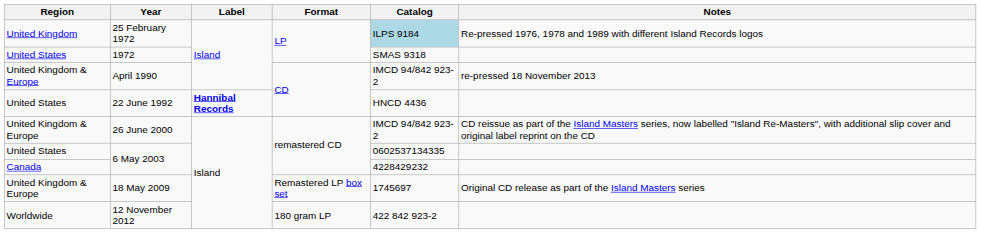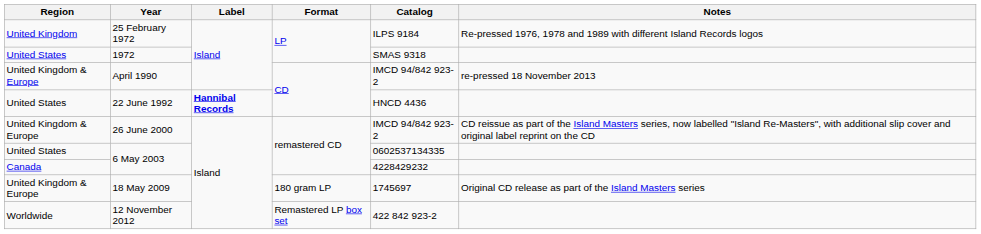 <table class="wikitable">
 <tr>
 <th scope="col">Region</th>
 <th scope="col">Year</th>
 <th scope="col">Label</th>
 <th scope="col">Format</th>
 <th scope="col">Catalog</th>
 <th scope="col">Notes</th>
 </tr>
 <tr>
 <td><a href='#'>United Kingdom</a></td>
 <td>25 February 1972</td>
 <td rowspan="3"><a href='#'>Island</a></td>
 <td rowspan="2"><a href='#'>LP</a></td>
-<td style="background: lightblue;">ILPS 9184</td>
+<td>ILPS 9184</td>
 <td>Re-pressed 1976, 1978 and 1989 with different Island Records logos</td>
 </tr>
 <tr>
 <td><a href='#'>United States</a></td>
 <td>1972</td>
 <td>SMAS 9318</td>
 <td></td>
 </tr>
 <tr>
 <td>United Kingdom & <a href='#'>Europe</a></td>
 <td>April 1990</td>
 <td rowspan="2"><a href='#'>CD</a></td>
 <td>IMCD 94/842 923-2</td>
 <td>re-pressed 18 November 2013</td>
 </tr>
 <tr>
 <td>United States</td>
 <td>22 June 1992</td>
 <td><strong><a href='#'>Hannibal Records</a></strong></td>
 <td>HNCD 4436</td>
 <td></td>
 </tr>
 <tr>
 <td>United Kingdom & Europe</td>
 <td>26 June 2000</td>
 <td rowspan="5">Island</td>
 <td rowspan="3">remastered CD</td>
 <td>IMCD 94/842 923-2</td>
 <td>CD reissue as part of the <a href='#'>Island Masters</a> series, now labelled "Island Re-Masters", with additional slip cover and original label reprint on the CD</td>
 </tr>
 <tr>
 <td>United States</td>
 <td rowspan="2">6 May 2003</td>
 <td>0602537134335</td>
 <td></td>
 </tr>
 <tr>
 <td><a href='#'>Canada</a></td>
 <td>4228429232</td>
 <td></td>
 </tr>
 <tr>
 <td>United Kingdom & Europe</td>
 <td>18 May 2009</td>
-<td>Remastered LP <a href='#'>box set</a></td>
+<td>180 gram LP</td>
 <td>1745697</td>
 <td>Original CD release as part of the <a href='#'>Island Masters</a> series</td>
 </tr>
 <tr>
 <td>Worldwide</td>
 <td>12 November 2012</td>
-<td>180 gram LP</td>
+<td>Remastered LP <a href='#'>box set</a></td>
 <td>422 842 923-2</td>
 <td></td>
 </tr>
 </table>
